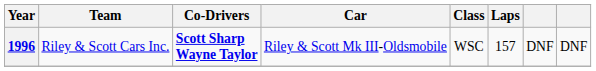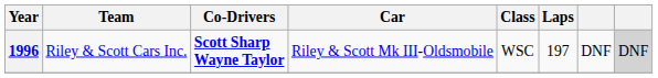 <table class="wikitable" style="text-align:center; font-size:90%">
 <tr>
 <th>Year</th>
 <th>Team</th>
 <th>Co-Drivers</th>
 <th>Car</th>
 <th>Class</th>
 <th>Laps</th>
 <th></th>
 <th></th>
 </tr>
 <tr>
 <th><a href='#'>1996</a></th>
 <td align="left"> <a href='#'>Riley & Scott Cars Inc.</a></td>
 <td align="left"><strong> <a href='#'>Scott Sharp</a><br> <a href='#'>Wayne Taylor</a></strong></td>
 <td align="left"><a href='#'>Riley & Scott Mk III</a>-<a href='#'>Oldsmobile</a></td>
 <td>WSC</td>
-<td>157</td>
+<td>197</td>
 <td>DNF</td>
-<td>DNF</td>
+<td style="background: lightgrey;">DNF</td>
 </tr>
 <tr>
 </tr>
 </table>
